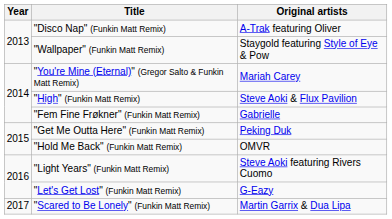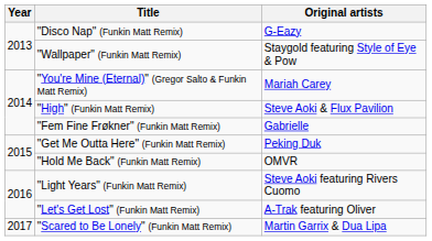 <table class="wikitable">
 <tr>
 <th>Year</th>
 <th>Title</th>
 <th>Original artists</th>
 </tr>
 <tr>
 <td rowspan="2">2013</td>
 <td>"Disco Nap" <small>(Funkin Matt Remix)</small></td>
-<td><a href='#'>A-Trak</a> featuring Oliver</td>
+<td><a href='#'>G-Eazy</a></td>
 </tr>
 <tr>
 <td>"Wallpaper" <small>(Funkin Matt Remix)</small></td>
 <td>Staygold featuring <a href='#'>Style of Eye</a> & Pow</td>
 </tr>
 <tr>
 <td rowspan="3">2014</td>
 <td>"<a href='#'>You're Mine (Eternal)</a>" <small>(Gregor Salto & Funkin Matt Remix)</small></td>
 <td><a href='#'>Mariah Carey</a></td>
 </tr>
 <tr>
 <td>"<a href='#'>High</a>" <small>(Funkin Matt Remix)</small></td>
 <td><a href='#'>Steve Aoki</a> & <a href='#'>Flux Pavilion</a></td>
 </tr>
 <tr>
 <td>"Fem Fine Frøkner" <small>(Funkin Matt Remix)</small></td>
 <td><a href='#'>Gabrielle</a></td>
 </tr>
 <tr>
 <td rowspan="2">2015</td>
 <td>"Get Me Outta Here" <small>(Funkin Matt Remix)</small></td>
 <td><a href='#'>Peking Duk</a></td>
 </tr>
 <tr>
 <td>"Hold Me Back" <small>(Funkin Matt Remix)</small></td>
 <td>OMVR</td>
 </tr>
 <tr>
 <td rowspan="2">2016</td>
 <td>"Light Years" <small>(Funkin Matt Remix)</small></td>
 <td><a href='#'>Steve Aoki</a> featuring Rivers Cuomo</td>
 </tr>
 <tr>
 <td>"<a href='#'>Let's Get Lost</a>" <small>(Funkin Matt Remix)</small></td>
-<td><a href='#'>G-Eazy</a></td>
+<td><a href='#'>A-Trak</a> featuring Oliver</td>
 </tr>
 <tr>
 <td rowspan="1">2017</td>
 <td>"<a href='#'>Scared to Be Lonely</a>" <small>(Funkin Matt Remix)</small></td>
 <td><a href='#'>Martin Garrix</a> & <a href='#'>Dua Lipa</a></td>
 </tr>
 </table>
